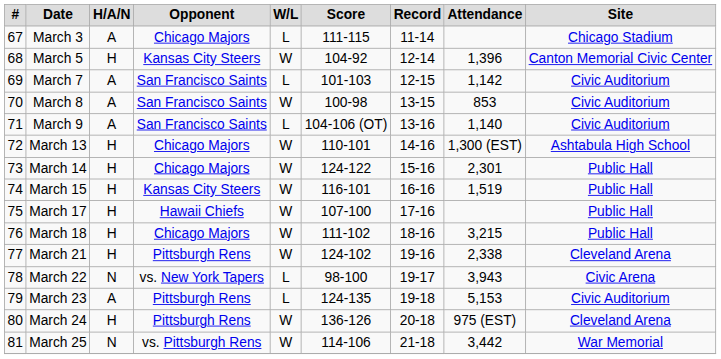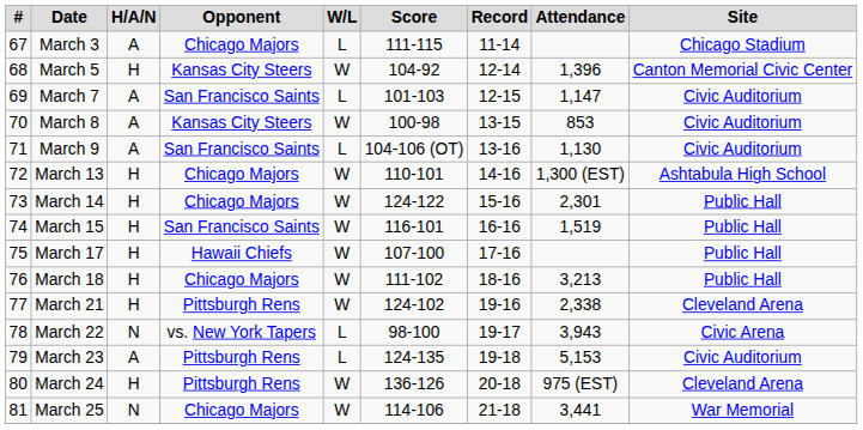 <table class="wikitable" style="text-align:center">
 <tr>
 <th style="background:#dddddd;">#</th>
 <th style="background:#dddddd;">Date</th>
 <th style="background:#dddddd;">H/A/N</th>
 <th style="background:#dddddd;">Opponent</th>
 <th style="background:#dddddd;">W/L</th>
 <th style="background:#dddddd;">Score</th>
 <th style="background:#dddddd;">Record</th>
 <th style="background:#dddddd;">Attendance</th>
 <th style="background:#dddddd;">Site</th>
 </tr>
 <tr align="center"    bgcolor="">
 <td>67</td>
 <td>March 3</td>
 <td>A</td>
 <td><a href='#'>Chicago Majors</a></td>
 <td>L</td>
 <td>111-115</td>
 <td>11-14</td>
 <td></td>
 <td><a href='#'>Chicago Stadium</a></td>
 </tr>
 <tr align="center"    bgcolor="">
 <td>68</td>
 <td>March 5</td>
 <td>H</td>
 <td><a href='#'>Kansas City Steers</a></td>
 <td>W</td>
 <td>104-92</td>
 <td>12-14</td>
 <td>1,396</td>
 <td><a href='#'>Canton Memorial Civic Center</a></td>
 </tr>
 <tr align="center"    bgcolor="">
 <td>69</td>
 <td>March 7</td>
 <td>A</td>
 <td><a href='#'>San Francisco Saints</a></td>
 <td>L</td>
 <td>101-103</td>
 <td>12-15</td>
-<td>1,142</td>
+<td>1,147</td>
 <td><a href='#'>Civic Auditorium</a></td>
 </tr>
 <tr align="center"    bgcolor="">
 <td>70</td>
 <td>March 8</td>
 <td>A</td>
-<td><a href='#'>San Francisco Saints</a></td>
+<td><a href='#'>Kansas City Steers</a></td>
 <td>W</td>
 <td>100-98</td>
 <td>13-15</td>
 <td>853</td>
 <td><a href='#'>Civic Auditorium</a></td>
 </tr>
 <tr align="center"    bgcolor="">
 <td>71</td>
 <td>March 9</td>
 <td>A</td>
 <td><a href='#'>San Francisco Saints</a></td>
 <td>L</td>
 <td>104-106 (OT)</td>
 <td>13-16</td>
-<td>1,140</td>
+<td>1,130</td>
 <td><a href='#'>Civic Auditorium</a></td>
 </tr>
 <tr align="center"    bgcolor="">
 <td>72</td>
 <td>March 13</td>
 <td>H</td>
 <td><a href='#'>Chicago Majors</a></td>
 <td>W</td>
 <td>110-101</td>
 <td>14-16</td>
 <td>1,300 (EST)</td>
 <td><a href='#'>Ashtabula High School</a></td>
 </tr>
 <tr align="center"    bgcolor="">
 <td>73</td>
 <td>March 14</td>
 <td>H</td>
 <td><a href='#'>Chicago Majors</a></td>
 <td>W</td>
 <td>124-122</td>
 <td>15-16</td>
 <td>2,301</td>
 <td><a href='#'>Public Hall</a></td>
 </tr>
 <tr align="center"    bgcolor="">
 <td>74</td>
 <td>March 15</td>
 <td>H</td>
-<td><a href='#'>Kansas City Steers</a></td>
+<td><a href='#'>San Francisco Saints</a></td>
 <td>W</td>
 <td>116-101</td>
 <td>16-16</td>
 <td>1,519</td>
 <td><a href='#'>Public Hall</a></td>
 </tr>
 <tr align="center"    bgcolor="">
 <td>75</td>
 <td>March 17</td>
 <td>H</td>
 <td><a href='#'>Hawaii Chiefs</a></td>
 <td>W</td>
 <td>107-100</td>
 <td>17-16</td>
 <td></td>
 <td><a href='#'>Public Hall</a></td>
 </tr>
 <tr align="center"    bgcolor="">
 <td>76</td>
 <td>March 18</td>
 <td>H</td>
 <td><a href='#'>Chicago Majors</a></td>
 <td>W</td>
 <td>111-102</td>
 <td>18-16</td>
-<td>3,215</td>
+<td>3,213</td>
 <td><a href='#'>Public Hall</a></td>
 </tr>
 <tr align="center"    bgcolor="">
 <td>77</td>
 <td>March 21</td>
 <td>H</td>
 <td><a href='#'>Pittsburgh Rens</a></td>
 <td>W</td>
 <td>124-102</td>
 <td>19-16</td>
 <td>2,338</td>
 <td><a href='#'>Cleveland Arena</a></td>
 </tr>
 <tr align="center"    bgcolor="">
 <td>78</td>
 <td>March 22</td>
 <td>N</td>
 <td>vs. <a href='#'>New York Tapers</a></td>
 <td>L</td>
 <td>98-100</td>
 <td>19-17</td>
 <td>3,943</td>
 <td><a href='#'>Civic Arena</a></td>
 </tr>
 <tr align="center"    bgcolor="">
 <td>79</td>
 <td>March 23</td>
 <td>A</td>
 <td><a href='#'>Pittsburgh Rens</a></td>
 <td>L</td>
 <td>124-135</td>
 <td>19-18</td>
 <td>5,153</td>
 <td><a href='#'>Civic Auditorium</a></td>
 </tr>
 <tr align="center"    bgcolor="">
 <td>80</td>
 <td>March 24</td>
 <td>H</td>
 <td><a href='#'>Pittsburgh Rens</a></td>
 <td>W</td>
 <td>136-126</td>
 <td>20-18</td>
 <td>975 (EST)</td>
 <td><a href='#'>Cleveland Arena</a></td>
 </tr>
 <tr align="center"    bgcolor="">
 <td>81</td>
 <td>March 25</td>
 <td>N</td>
-<td>vs. <a href='#'>Pittsburgh Rens</a></td>
+<td><a href='#'>Chicago Majors</a></td>
 <td>W</td>
 <td>114-106</td>
 <td>21-18</td>
-<td>3,442</td>
+<td>3,441</td>
 <td><a href='#'>War Memorial</a></td>
 </tr>
 <tr align="center"    bgcolor="">
 </tr>
 </table>
